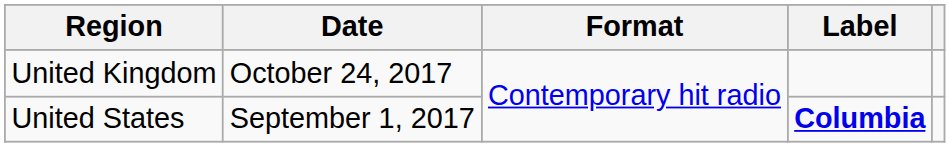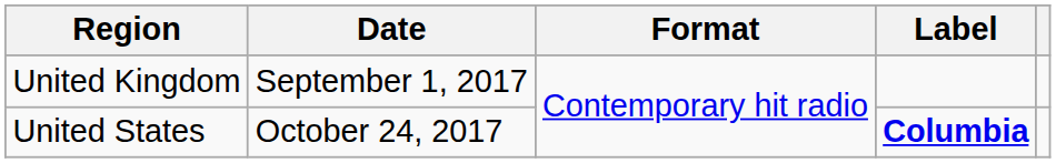 <table class=wikitable>
 <tr>
 <th scope="col">Region</th>
 <th scope="col">Date</th>
 <th scope="col">Format</th>
 <th scope="col">Label</th>
 <th scope="col"></th>
 </tr>
 <tr>
 <td>United Kingdom</td>
-<td>October 24, 2017</td>
+<td>September 1, 2017</td>
 <td rowspan="2"><a href='#'>Contemporary hit radio</a></td>
 <td rowspan="1"></td>
 <td></td>
 </tr>
 <tr>
 <td>United States</td>
-<td>September 1, 2017</td>
+<td>October 24, 2017</td>
 <td><strong><a href='#'>Columbia</a></strong></td>
 <td></td>
 </tr>
 </table>
